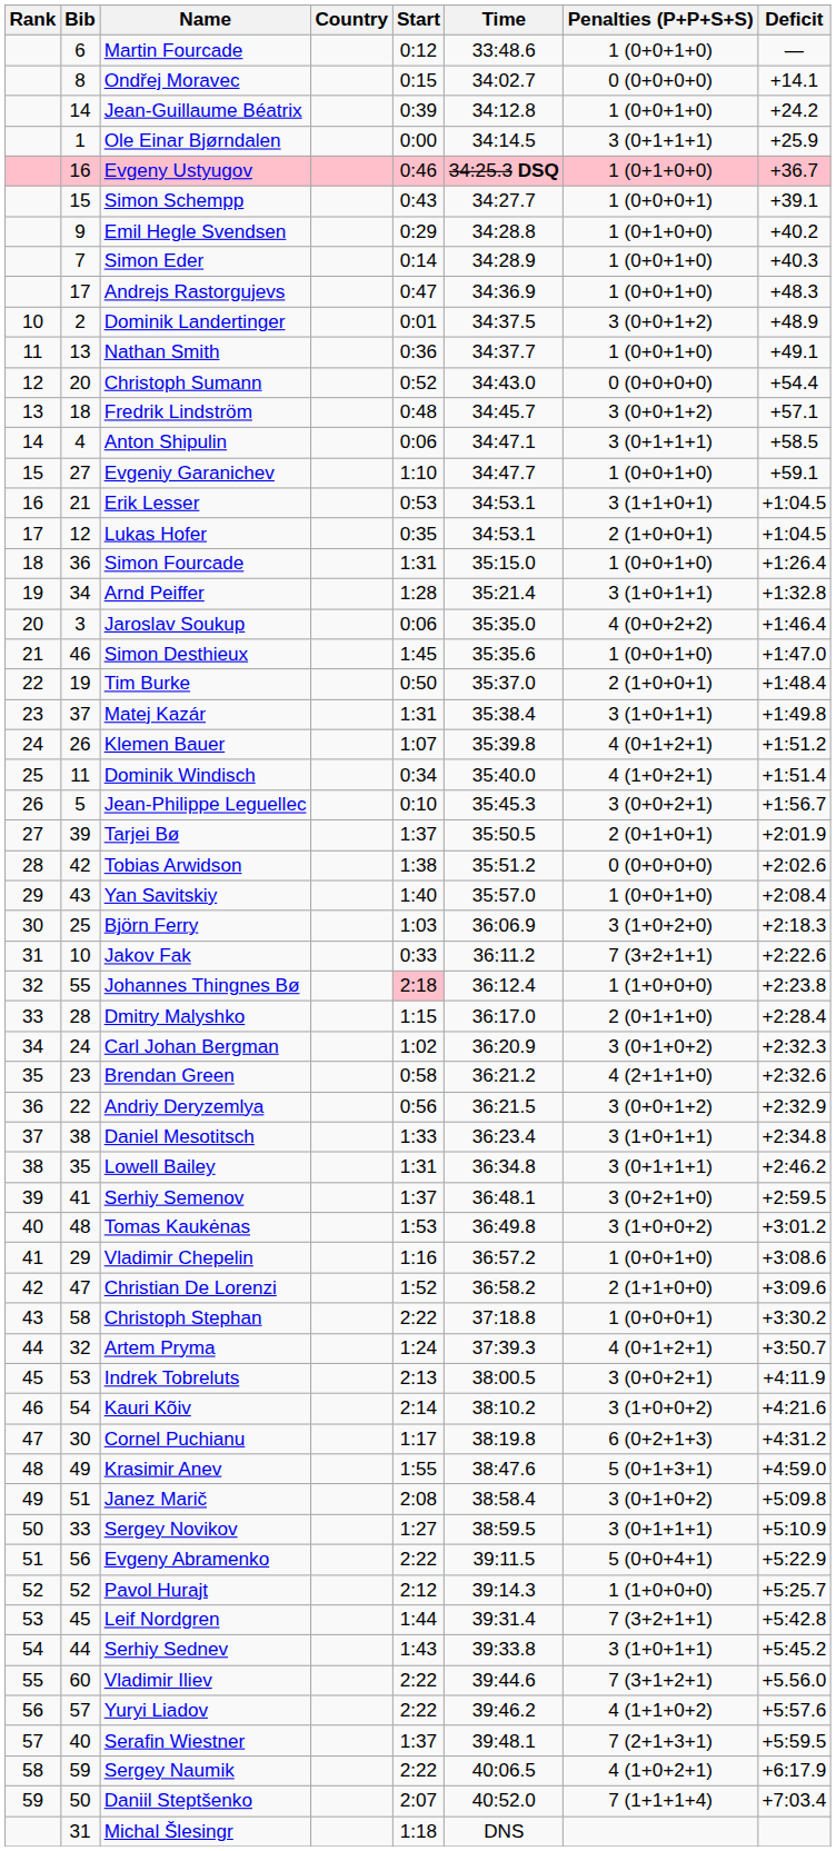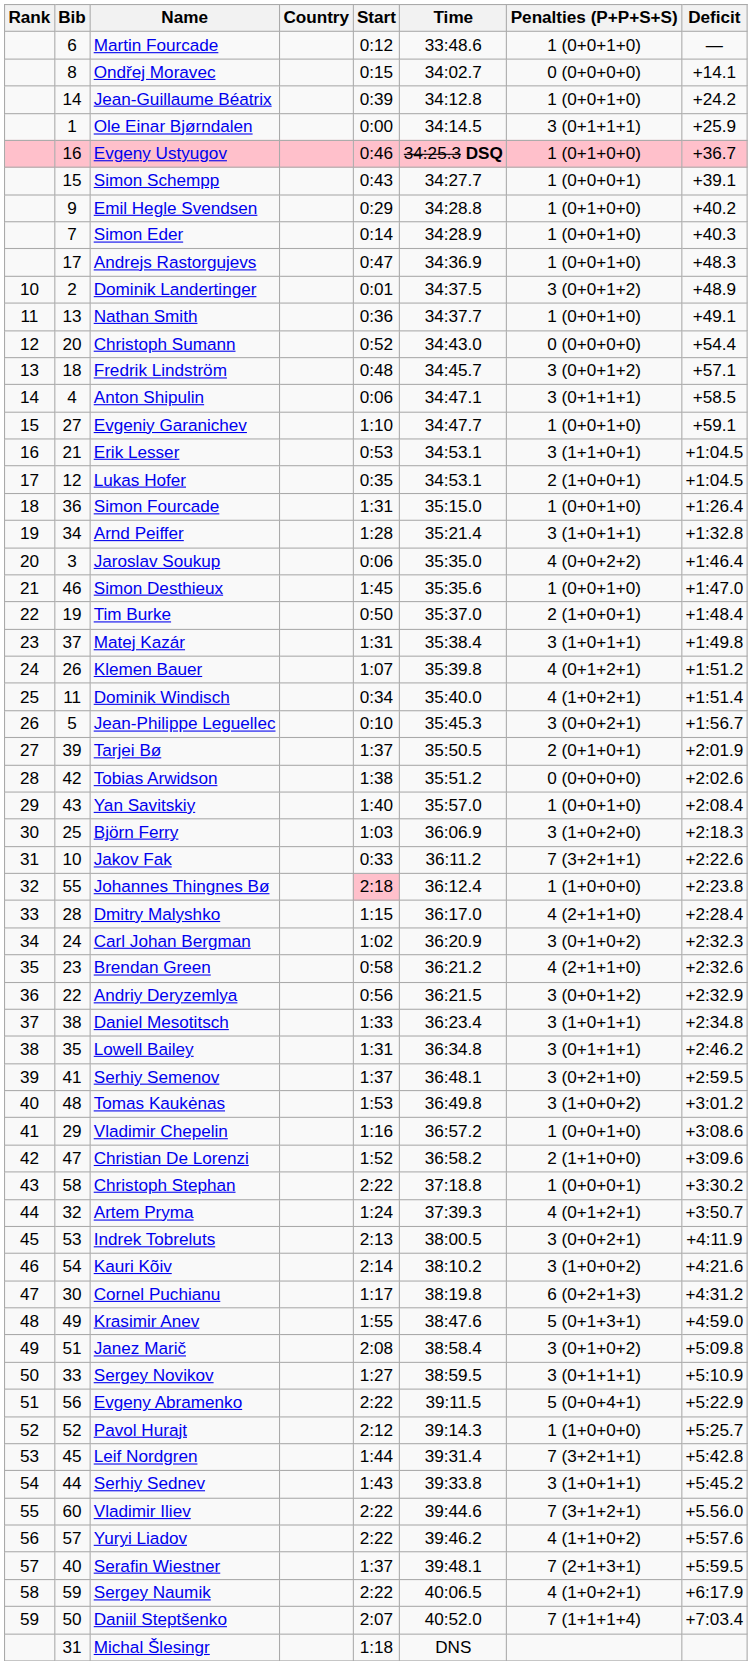 <table class="wikitable sortable" style="text-align:center">
 <tr>
 <th>Rank</th>
 <th>Bib</th>
 <th>Name</th>
 <th>Country</th>
 <th>Start</th>
 <th>Time</th>
 <th>Penalties  (P+P+S+S)</th>
 <th>Deficit</th>
 </tr>
 <tr>
 <td></td>
 <td>6</td>
 <td align=left><a href='#'>Martin Fourcade</a></td>
 <td align=left></td>
 <td>0:12</td>
 <td>33:48.6</td>
 <td>1 (0+0+1+0)</td>
 <td>—</td>
 </tr>
 <tr>
 <td></td>
 <td>8</td>
 <td align=left><a href='#'>Ondřej Moravec</a></td>
 <td align=left></td>
 <td>0:15</td>
 <td>34:02.7</td>
 <td>0 (0+0+0+0)</td>
 <td>+14.1</td>
 </tr>
 <tr>
 <td></td>
 <td>14</td>
 <td align=left><a href='#'>Jean-Guillaume Béatrix</a></td>
 <td align=left></td>
 <td>0:39</td>
 <td>34:12.8</td>
 <td>1 (0+0+1+0)</td>
 <td>+24.2</td>
 </tr>
 <tr>
 <td></td>
 <td>1</td>
 <td align=left><a href='#'>Ole Einar Bjørndalen</a></td>
 <td align=left></td>
 <td>0:00</td>
 <td>34:14.5</td>
 <td>3 (0+1+1+1)</td>
 <td>+25.9</td>
 </tr>
 <tr bgcolor=pink>
 <td></td>
 <td>16</td>
 <td align=left><a href='#'>Evgeny Ustyugov</a></td>
 <td align=left></td>
 <td>0:46</td>
 <td><s>34:25.3</s> <strong>DSQ</strong></td>
 <td>1 (0+1+0+0)</td>
 <td>+36.7</td>
 </tr>
 <tr>
 <td></td>
 <td>15</td>
 <td align=left><a href='#'>Simon Schempp</a></td>
 <td align=left></td>
 <td>0:43</td>
 <td>34:27.7</td>
 <td>1 (0+0+0+1)</td>
 <td>+39.1</td>
 </tr>
 <tr>
 <td></td>
 <td>9</td>
 <td align=left><a href='#'>Emil Hegle Svendsen</a></td>
 <td align=left></td>
 <td>0:29</td>
 <td>34:28.8</td>
 <td>1 (0+1+0+0)</td>
 <td>+40.2</td>
 </tr>
 <tr>
 <td></td>
 <td>7</td>
 <td align=left><a href='#'>Simon Eder</a></td>
 <td align=left></td>
 <td>0:14</td>
 <td>34:28.9</td>
 <td>1 (0+0+1+0)</td>
 <td>+40.3</td>
 </tr>
 <tr>
 <td></td>
 <td>17</td>
 <td align=left><a href='#'>Andrejs Rastorgujevs</a></td>
 <td align=left></td>
 <td>0:47</td>
 <td>34:36.9</td>
 <td>1 (0+0+1+0)</td>
 <td>+48.3</td>
 </tr>
 <tr>
 <td>10</td>
 <td>2</td>
 <td align=left><a href='#'>Dominik Landertinger</a></td>
 <td align=left></td>
 <td>0:01</td>
 <td>34:37.5</td>
 <td>3 (0+0+1+2)</td>
 <td>+48.9</td>
 </tr>
 <tr>
 <td>11</td>
 <td>13</td>
 <td align=left><a href='#'>Nathan Smith</a></td>
 <td align=left></td>
 <td>0:36</td>
 <td>34:37.7</td>
 <td>1 (0+0+1+0)</td>
 <td>+49.1</td>
 </tr>
 <tr>
 <td>12</td>
 <td>20</td>
 <td align=left><a href='#'>Christoph Sumann</a></td>
 <td align=left></td>
 <td>0:52</td>
 <td>34:43.0</td>
 <td>0 (0+0+0+0)</td>
 <td>+54.4</td>
 </tr>
 <tr>
 <td>13</td>
 <td>18</td>
 <td align=left><a href='#'>Fredrik Lindström</a></td>
 <td align=left></td>
 <td>0:48</td>
 <td>34:45.7</td>
 <td>3 (0+0+1+2)</td>
 <td>+57.1</td>
 </tr>
 <tr>
 <td>14</td>
 <td>4</td>
 <td align=left><a href='#'>Anton Shipulin</a></td>
 <td align=left></td>
 <td>0:06</td>
 <td>34:47.1</td>
 <td>3 (0+1+1+1)</td>
 <td>+58.5</td>
 </tr>
 <tr>
 <td>15</td>
 <td>27</td>
 <td align=left><a href='#'>Evgeniy Garanichev</a></td>
 <td align=left></td>
 <td>1:10</td>
 <td>34:47.7</td>
 <td>1 (0+0+1+0)</td>
 <td>+59.1</td>
 </tr>
 <tr>
 <td>16</td>
 <td>21</td>
 <td align=left><a href='#'>Erik Lesser</a></td>
 <td align=left></td>
 <td>0:53</td>
 <td>34:53.1</td>
 <td>3 (1+1+0+1)</td>
 <td>+1:04.5</td>
 </tr>
 <tr>
 <td>17</td>
 <td>12</td>
 <td align=left><a href='#'>Lukas Hofer</a></td>
 <td align=left></td>
 <td>0:35</td>
 <td>34:53.1</td>
 <td>2 (1+0+0+1)</td>
 <td>+1:04.5</td>
 </tr>
 <tr>
 <td>18</td>
 <td>36</td>
 <td align=left><a href='#'>Simon Fourcade</a></td>
 <td align=left></td>
 <td>1:31</td>
 <td>35:15.0</td>
 <td>1 (0+0+1+0)</td>
 <td>+1:26.4</td>
 </tr>
 <tr>
 <td>19</td>
 <td>34</td>
 <td align=left><a href='#'>Arnd Peiffer</a></td>
 <td align=left></td>
 <td>1:28</td>
 <td>35:21.4</td>
 <td>3 (1+0+1+1)</td>
 <td>+1:32.8</td>
 </tr>
 <tr>
 <td>20</td>
 <td>3</td>
 <td align=left><a href='#'>Jaroslav Soukup</a></td>
 <td align=left></td>
 <td>0:06</td>
 <td>35:35.0</td>
 <td>4 (0+0+2+2)</td>
 <td>+1:46.4</td>
 </tr>
 <tr>
 <td>21</td>
 <td>46</td>
 <td align=left><a href='#'>Simon Desthieux</a></td>
 <td align=left></td>
 <td>1:45</td>
 <td>35:35.6</td>
 <td>1 (0+0+1+0)</td>
 <td>+1:47.0</td>
 </tr>
 <tr>
 <td>22</td>
 <td>19</td>
 <td align=left><a href='#'>Tim Burke</a></td>
 <td align=left></td>
 <td>0:50</td>
 <td>35:37.0</td>
 <td>2 (1+0+0+1)</td>
 <td>+1:48.4</td>
 </tr>
 <tr>
 <td>23</td>
 <td>37</td>
 <td align=left><a href='#'>Matej Kazár</a></td>
 <td align=left></td>
 <td>1:31</td>
 <td>35:38.4</td>
 <td>3 (1+0+1+1)</td>
 <td>+1:49.8</td>
 </tr>
 <tr>
 <td>24</td>
 <td>26</td>
 <td align=left><a href='#'>Klemen Bauer</a></td>
 <td align=left></td>
 <td>1:07</td>
 <td>35:39.8</td>
 <td>4 (0+1+2+1)</td>
 <td>+1:51.2</td>
 </tr>
 <tr>
 <td>25</td>
 <td>11</td>
 <td align=left><a href='#'>Dominik Windisch</a></td>
 <td align=left></td>
 <td>0:34</td>
 <td>35:40.0</td>
 <td>4 (1+0+2+1)</td>
 <td>+1:51.4</td>
 </tr>
 <tr>
 <td>26</td>
 <td>5</td>
 <td align=left><a href='#'>Jean-Philippe Leguellec</a></td>
 <td align=left></td>
 <td>0:10</td>
 <td>35:45.3</td>
 <td>3 (0+0+2+1)</td>
 <td>+1:56.7</td>
 </tr>
 <tr>
 <td>27</td>
 <td>39</td>
 <td align=left><a href='#'>Tarjei Bø</a></td>
 <td align=left></td>
 <td>1:37</td>
 <td>35:50.5</td>
 <td>2 (0+1+0+1)</td>
 <td>+2:01.9</td>
 </tr>
 <tr>
 <td>28</td>
 <td>42</td>
 <td align=left><a href='#'>Tobias Arwidson</a></td>
 <td align=left></td>
 <td>1:38</td>
 <td>35:51.2</td>
 <td>0 (0+0+0+0)</td>
 <td>+2:02.6</td>
 </tr>
 <tr>
 <td>29</td>
 <td>43</td>
 <td align=left><a href='#'>Yan Savitskiy</a></td>
 <td align=left></td>
 <td>1:40</td>
 <td>35:57.0</td>
 <td>1 (0+0+1+0)</td>
 <td>+2:08.4</td>
 </tr>
 <tr>
 <td>30</td>
 <td>25</td>
 <td align=left><a href='#'>Björn Ferry</a></td>
 <td align=left></td>
 <td>1:03</td>
 <td>36:06.9</td>
 <td>3 (1+0+2+0)</td>
 <td>+2:18.3</td>
 </tr>
 <tr>
 <td>31</td>
 <td>10</td>
 <td align=left><a href='#'>Jakov Fak</a></td>
 <td align=left></td>
 <td>0:33</td>
 <td>36:11.2</td>
 <td>7 (3+2+1+1)</td>
 <td>+2:22.6</td>
 </tr>
 <tr>
 <td>32</td>
 <td>55</td>
 <td align=left><a href='#'>Johannes Thingnes Bø</a></td>
 <td align=left></td>
 <td style="background: pink;">2:18</td>
 <td>36:12.4</td>
 <td>1 (1+0+0+0)</td>
 <td>+2:23.8</td>
 </tr>
 <tr>
 <td>33</td>
 <td>28</td>
 <td align=left><a href='#'>Dmitry Malyshko</a></td>
 <td align=left></td>
 <td>1:15</td>
 <td>36:17.0</td>
-<td>2 (0+1+1+0)</td>
+<td>4 (2+1+1+0)</td>
 <td>+2:28.4</td>
 </tr>
 <tr>
 <td>34</td>
 <td>24</td>
 <td align=left><a href='#'>Carl Johan Bergman</a></td>
 <td align=left></td>
 <td>1:02</td>
 <td>36:20.9</td>
 <td>3 (0+1+0+2)</td>
 <td>+2:32.3</td>
 </tr>
 <tr>
 <td>35</td>
 <td>23</td>
 <td align=left><a href='#'>Brendan Green</a></td>
 <td align=left></td>
 <td>0:58</td>
 <td>36:21.2</td>
 <td>4 (2+1+1+0)</td>
 <td>+2:32.6</td>
 </tr>
 <tr>
 <td>36</td>
 <td>22</td>
 <td align=left><a href='#'>Andriy Deryzemlya</a></td>
 <td align=left></td>
 <td>0:56</td>
 <td>36:21.5</td>
 <td>3 (0+0+1+2)</td>
 <td>+2:32.9</td>
 </tr>
 <tr>
 <td>37</td>
 <td>38</td>
 <td align=left><a href='#'>Daniel Mesotitsch</a></td>
 <td align=left></td>
 <td>1:33</td>
 <td>36:23.4</td>
 <td>3 (1+0+1+1)</td>
 <td>+2:34.8</td>
 </tr>
 <tr>
 <td>38</td>
 <td>35</td>
 <td align=left><a href='#'>Lowell Bailey</a></td>
 <td align=left></td>
 <td>1:31</td>
 <td>36:34.8</td>
 <td>3 (0+1+1+1)</td>
 <td>+2:46.2</td>
 </tr>
 <tr>
 <td>39</td>
 <td>41</td>
 <td align=left><a href='#'>Serhiy Semenov</a></td>
 <td align=left></td>
 <td>1:37</td>
 <td>36:48.1</td>
 <td>3 (0+2+1+0)</td>
 <td>+2:59.5</td>
 </tr>
 <tr>
 <td>40</td>
 <td>48</td>
 <td align=left><a href='#'>Tomas Kaukėnas</a></td>
 <td align=left></td>
 <td>1:53</td>
 <td>36:49.8</td>
 <td>3 (1+0+0+2)</td>
 <td>+3:01.2</td>
 </tr>
 <tr>
 <td>41</td>
 <td>29</td>
 <td align=left><a href='#'>Vladimir Chepelin</a></td>
 <td align=left></td>
 <td>1:16</td>
 <td>36:57.2</td>
 <td>1 (0+0+1+0)</td>
 <td>+3:08.6</td>
 </tr>
 <tr>
 <td>42</td>
 <td>47</td>
 <td align=left><a href='#'>Christian De Lorenzi</a></td>
 <td align=left></td>
 <td>1:52</td>
 <td>36:58.2</td>
 <td>2 (1+1+0+0)</td>
 <td>+3:09.6</td>
 </tr>
 <tr>
 <td>43</td>
 <td>58</td>
 <td align=left><a href='#'>Christoph Stephan</a></td>
 <td align=left></td>
 <td>2:22</td>
 <td>37:18.8</td>
 <td>1 (0+0+0+1)</td>
 <td>+3:30.2</td>
 </tr>
 <tr>
 <td>44</td>
 <td>32</td>
 <td align=left><a href='#'>Artem Pryma</a></td>
 <td align=left></td>
 <td>1:24</td>
 <td>37:39.3</td>
 <td>4 (0+1+2+1)</td>
 <td>+3:50.7</td>
 </tr>
 <tr>
 <td>45</td>
 <td>53</td>
 <td align=left><a href='#'>Indrek Tobreluts</a></td>
 <td align=left></td>
 <td>2:13</td>
 <td>38:00.5</td>
 <td>3 (0+0+2+1)</td>
 <td>+4:11.9</td>
 </tr>
 <tr>
 <td>46</td>
 <td>54</td>
 <td align=left><a href='#'>Kauri Kõiv</a></td>
 <td align=left></td>
 <td>2:14</td>
 <td>38:10.2</td>
 <td>3 (1+0+0+2)</td>
 <td>+4:21.6</td>
 </tr>
 <tr>
 <td>47</td>
 <td>30</td>
 <td align=left><a href='#'>Cornel Puchianu</a></td>
 <td align=left></td>
 <td>1:17</td>
 <td>38:19.8</td>
 <td>6 (0+2+1+3)</td>
 <td>+4:31.2</td>
 </tr>
 <tr>
 <td>48</td>
 <td>49</td>
 <td align=left><a href='#'>Krasimir Anev</a></td>
 <td align=left></td>
 <td>1:55</td>
 <td>38:47.6</td>
 <td>5 (0+1+3+1)</td>
 <td>+4:59.0</td>
 </tr>
 <tr>
 <td>49</td>
 <td>51</td>
 <td align=left><a href='#'>Janez Marič</a></td>
 <td align=left></td>
 <td>2:08</td>
 <td>38:58.4</td>
 <td>3 (0+1+0+2)</td>
 <td>+5:09.8</td>
 </tr>
 <tr>
 <td>50</td>
 <td>33</td>
 <td align=left><a href='#'>Sergey Novikov</a></td>
 <td align=left></td>
 <td>1:27</td>
 <td>38:59.5</td>
 <td>3 (0+1+1+1)</td>
 <td>+5:10.9</td>
 </tr>
 <tr>
 <td>51</td>
 <td>56</td>
 <td align=left><a href='#'>Evgeny Abramenko</a></td>
 <td align=left></td>
 <td>2:22</td>
 <td>39:11.5</td>
 <td>5 (0+0+4+1)</td>
 <td>+5:22.9</td>
 </tr>
 <tr>
 <td>52</td>
 <td>52</td>
 <td align=left><a href='#'>Pavol Hurajt</a></td>
 <td align=left></td>
 <td>2:12</td>
 <td>39:14.3</td>
 <td>1 (1+0+0+0)</td>
 <td>+5:25.7</td>
 </tr>
 <tr>
 <td>53</td>
 <td>45</td>
 <td align=left><a href='#'>Leif Nordgren</a></td>
 <td align=left></td>
 <td>1:44</td>
 <td>39:31.4</td>
 <td>7 (3+2+1+1)</td>
 <td>+5:42.8</td>
 </tr>
 <tr>
 <td>54</td>
 <td>44</td>
 <td align=left><a href='#'>Serhiy Sednev</a></td>
 <td align=left></td>
 <td>1:43</td>
 <td>39:33.8</td>
 <td>3 (1+0+1+1)</td>
 <td>+5:45.2</td>
 </tr>
 <tr>
 <td>55</td>
 <td>60</td>
 <td align=left><a href='#'>Vladimir Iliev</a></td>
 <td align=left></td>
 <td>2:22</td>
 <td>39:44.6</td>
 <td>7 (3+1+2+1)</td>
 <td>+5.56.0</td>
 </tr>
 <tr>
 <td>56</td>
 <td>57</td>
 <td align=left><a href='#'>Yuryi Liadov</a></td>
 <td align=left></td>
 <td>2:22</td>
 <td>39:46.2</td>
 <td>4 (1+1+0+2)</td>
 <td>+5:57.6</td>
 </tr>
 <tr>
 <td>57</td>
 <td>40</td>
 <td align=left><a href='#'>Serafin Wiestner</a></td>
 <td align=left></td>
 <td>1:37</td>
 <td>39:48.1</td>
 <td>7 (2+1+3+1)</td>
 <td>+5:59.5</td>
 </tr>
 <tr>
 <td>58</td>
 <td>59</td>
 <td align=left><a href='#'>Sergey Naumik</a></td>
 <td align=left></td>
 <td>2:22</td>
 <td>40:06.5</td>
 <td>4 (1+0+2+1)</td>
 <td>+6:17.9</td>
 </tr>
 <tr>
 <td>59</td>
 <td>50</td>
 <td align=left><a href='#'>Daniil Steptšenko</a></td>
 <td align=left></td>
 <td>2:07</td>
 <td>40:52.0</td>
 <td>7 (1+1+1+4)</td>
 <td>+7:03.4</td>
 </tr>
 <tr>
 <td></td>
 <td>31</td>
 <td align=left><a href='#'>Michal Šlesingr</a></td>
 <td align=left></td>
 <td>1:18</td>
 <td>DNS</td>
 <td></td>
 <td></td>
 </tr>
 </table>
